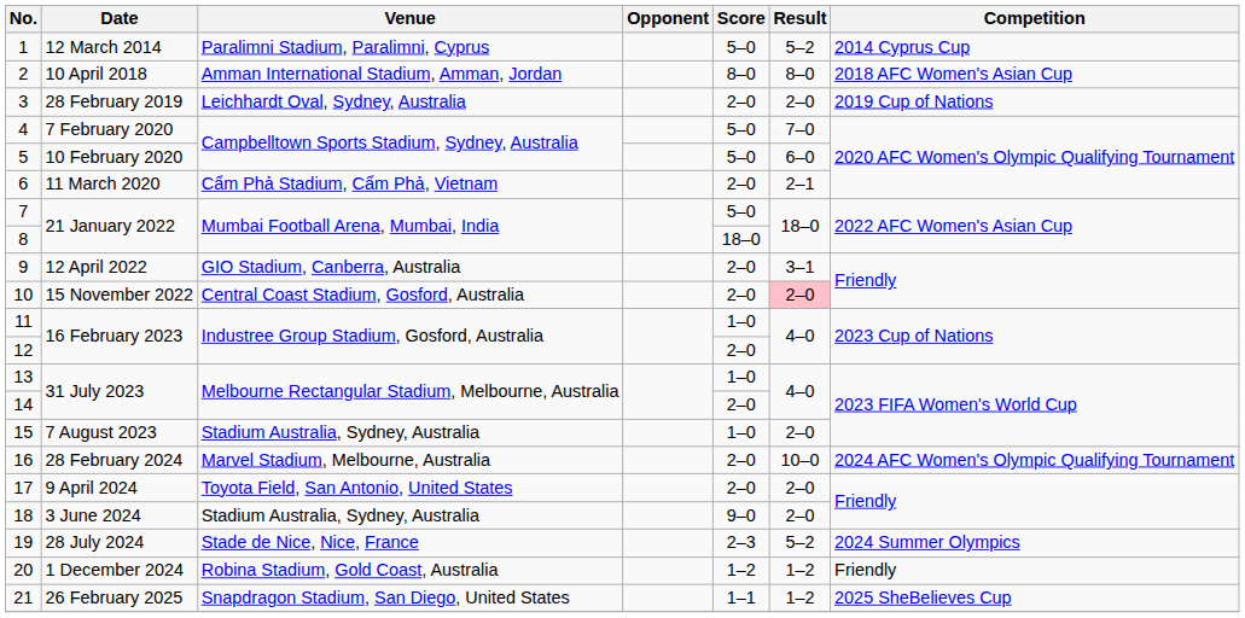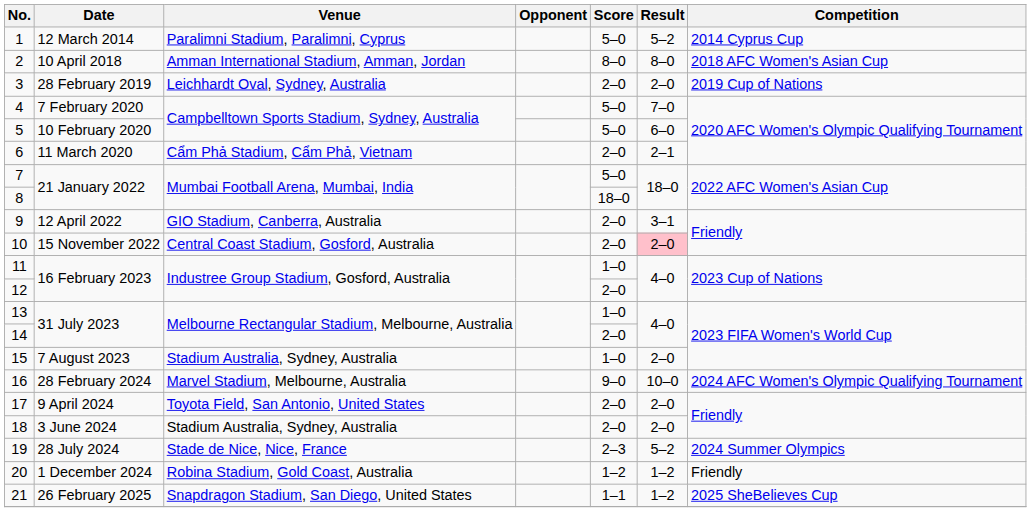 <table class="wikitable sortable">
 <tr>
 <th scope="col">No.</th>
 <th scope="col">Date</th>
 <th scope="col">Venue</th>
 <th scope="col">Opponent</th>
 <th scope="col">Score</th>
 <th scope="col">Result</th>
 <th scope="col">Competition</th>
 </tr>
 <tr>
 <td style="text-align:center">1</td>
 <td>12 March 2014</td>
 <td><a href='#'>Paralimni Stadium</a>, <a href='#'>Paralimni</a>, <a href='#'>Cyprus</a></td>
 <td></td>
 <td style="text-align:center">5–0</td>
 <td style="text-align:center">5–2</td>
 <td><a href='#'>2014 Cyprus Cup</a></td>
 </tr>
 <tr>
 <td style="text-align:center">2</td>
 <td>10 April 2018</td>
 <td><a href='#'>Amman International Stadium</a>, <a href='#'>Amman</a>, <a href='#'>Jordan</a></td>
 <td></td>
 <td style="text-align:center">8–0</td>
 <td style="text-align:center">8–0</td>
 <td><a href='#'>2018 AFC Women's Asian Cup</a></td>
 </tr>
 <tr>
 <td style="text-align:center">3</td>
 <td>28 February 2019</td>
 <td><a href='#'>Leichhardt Oval</a>, <a href='#'>Sydney</a>, <a href='#'>Australia</a></td>
 <td></td>
 <td style="text-align:center">2–0</td>
 <td style="text-align:center">2–0</td>
 <td><a href='#'>2019 Cup of Nations</a></td>
 </tr>
 <tr>
 <td style="text-align:center">4</td>
 <td>7 February 2020</td>
 <td rowspan="2"><a href='#'>Campbelltown Sports Stadium</a>, <a href='#'>Sydney</a>, <a href='#'>Australia</a></td>
 <td></td>
 <td style="text-align:center">5–0</td>
 <td style="text-align:center">7–0</td>
 <td rowspan="3"><a href='#'>2020 AFC Women's Olympic Qualifying Tournament</a></td>
 </tr>
 <tr>
 <td style="text-align:center">5</td>
 <td>10 February 2020</td>
 <td></td>
 <td style="text-align:center">5–0</td>
 <td style="text-align:center">6–0</td>
 </tr>
 <tr>
 <td style="text-align:center">6</td>
 <td>11 March 2020</td>
 <td><a href='#'>Cẩm Phả Stadium</a>, <a href='#'>Cẩm Phả</a>, <a href='#'>Vietnam</a></td>
 <td></td>
 <td style="text-align:center">2–0</td>
 <td style="text-align:center">2–1</td>
 </tr>
 <tr>
 <td style="text-align:center">7</td>
 <td rowspan="2">21 January 2022</td>
 <td rowspan="2"><a href='#'>Mumbai Football Arena</a>, <a href='#'>Mumbai</a>, <a href='#'>India</a></td>
 <td rowspan="2"></td>
 <td style="text-align:center">5–0</td>
 <td rowspan="2" style="text-align:center">18–0</td>
 <td rowspan="2"><a href='#'>2022 AFC Women's Asian Cup</a></td>
 </tr>
 <tr>
 <td style="text-align:center">8</td>
 <td style="text-align:center">18–0</td>
 </tr>
 <tr>
 <td style="text-align:center">9</td>
 <td>12 April 2022</td>
 <td><a href='#'>GIO Stadium</a>, <a href='#'>Canberra</a>, Australia</td>
 <td></td>
 <td style="text-align:center">2–0</td>
 <td style="text-align:center">3–1</td>
 <td rowspan="2"><a href='#'>Friendly</a></td>
 </tr>
 <tr>
 <td style="text-align:center">10</td>
 <td>15 November 2022</td>
 <td><a href='#'>Central Coast Stadium</a>, <a href='#'>Gosford</a>, Australia</td>
 <td></td>
 <td style="text-align:center">2–0</td>
 <td style="background: pink; text-align:center">2–0</td>
 </tr>
 <tr>
 <td style="text-align:center">11</td>
 <td rowspan=2>16 February 2023</td>
 <td rowspan=2><a href='#'>Industree Group Stadium</a>, Gosford, Australia</td>
 <td rowspan=2></td>
 <td style="text-align:center">1–0</td>
 <td rowspan="2" style="text-align:center">4–0</td>
 <td rowspan="2"><a href='#'>2023 Cup of Nations</a></td>
 </tr>
 <tr>
 <td style="text-align:center">12</td>
 <td style="text-align:center">2–0</td>
 </tr>
 <tr>
 <td style="text-align:center">13</td>
 <td rowspan="2">31 July 2023</td>
 <td rowspan="2"><a href='#'>Melbourne Rectangular Stadium</a>, Melbourne, Australia</td>
 <td rowspan="2"></td>
 <td style="text-align:center">1–0</td>
 <td rowspan="2" style="text-align:center">4–0</td>
 <td rowspan="3"><a href='#'>2023 FIFA Women's World Cup</a></td>
 </tr>
 <tr>
 <td style="text-align:center">14</td>
 <td style="text-align:center">2–0</td>
 </tr>
 <tr>
 <td style="text-align:center">15</td>
 <td>7 August 2023</td>
 <td><a href='#'>Stadium Australia</a>, Sydney, Australia</td>
 <td></td>
 <td style="text-align:center">1–0</td>
 <td style="text-align:center">2–0</td>
 </tr>
 <tr>
 <td style="text-align:center">16</td>
 <td>28 February 2024</td>
 <td><a href='#'>Marvel Stadium</a>, Melbourne, Australia</td>
 <td></td>
-<td style="text-align:center">2–0</td>
+<td style="text-align:center">9–0</td>
 <td style="text-align:center">10–0</td>
 <td><a href='#'>2024 AFC Women's Olympic Qualifying Tournament</a></td>
 </tr>
 <tr>
 <td style="text-align:center">17</td>
 <td>9 April 2024</td>
 <td><a href='#'>Toyota Field</a>, <a href='#'>San Antonio</a>, <a href='#'>United States</a></td>
 <td></td>
 <td style="text-align:center">2–0</td>
 <td style="text-align:center">2–0</td>
 <td rowspan="2"><a href='#'>Friendly</a></td>
 </tr>
 <tr>
 <td style="text-align:center">18</td>
 <td>3 June 2024</td>
 <td>Stadium Australia, Sydney, Australia</td>
 <td></td>
-<td style="text-align:center">9–0</td>
+<td style="text-align:center">2–0</td>
 <td style="text-align:center">2–0</td>
 </tr>
 <tr>
 <td style="text-align:center">19</td>
 <td>28 July 2024</td>
 <td><a href='#'>Stade de Nice</a>, <a href='#'>Nice</a>, <a href='#'>France</a></td>
 <td></td>
 <td style="text-align:center">2–3</td>
 <td style="text-align:center">5–2</td>
 <td><a href='#'>2024 Summer Olympics</a></td>
 </tr>
 <tr>
 <td style="text-align:center">20</td>
 <td>1 December 2024</td>
 <td><a href='#'>Robina Stadium</a>, <a href='#'>Gold Coast</a>, Australia</td>
 <td></td>
 <td align="center">1–2</td>
 <td align="center">1–2</td>
 <td>Friendly</td>
 </tr>
 <tr>
 <td style="text-align:center">21</td>
 <td>26 February 2025</td>
 <td><a href='#'>Snapdragon Stadium</a>, <a href='#'>San Diego</a>, United States</td>
 <td></td>
 <td align="center">1–1</td>
 <td align="center">1–2</td>
 <td><a href='#'>2025 SheBelieves Cup</a></td>
 </tr>
 <tr>
 </tr>
 </table>
